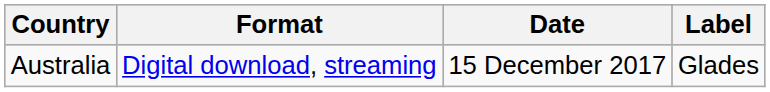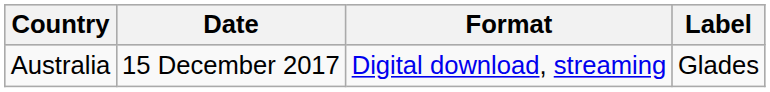 <table class="wikitable">
 <tr>
 <th>Country</th>
+<th>Date</th>
 <th>Format</th>
-<th>Date</th>
 <th>Label</th>
 </tr>
 <tr>
 <td>Australia</td>
+<td>15 December 2017 </td>
 <td><a href='#'>Digital download</a>, <a href='#'>streaming</a></td>
-<td>15 December 2017 </td>
 <td>Glades</td>
 </tr>
 </table>
